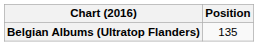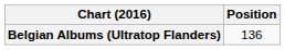 <table class="wikitable sortable plainrowheaders" style="text-align:center">
 <tr>
 <th scope="col">Chart (2016)</th>
 <th scope="col">Position</th>
 </tr>
 <tr>
 <th scope="row">Belgian Albums (Ultratop Flanders)</th>
-<td>135</td>
+<td>136</td>
 </tr>
 </table>
